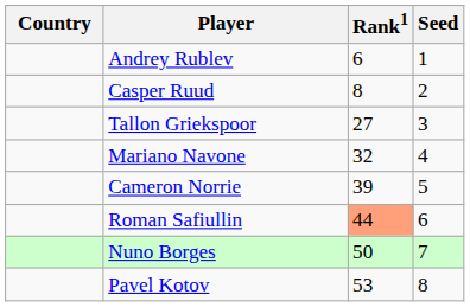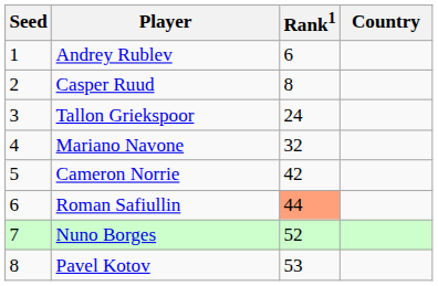 <table class="wikitable" border="1">
 <tr>
-<th width="70">Country</th>
+<th>Seed</th>
 <th width="185">Player</th>
 <th>Rank<sup>1</sup></th>
-<th>Seed</th>
+<th width="70">Country</th>
 </tr>
 <tr>
-<td></td>
+<td>1</td>
 <td><a href='#'>Andrey Rublev</a></td>
 <td>6</td>
-<td>1</td>
+<td></td>
 </tr>
 <tr>
-<td></td>
+<td>2</td>
 <td><a href='#'>Casper Ruud</a></td>
 <td>8</td>
-<td>2</td>
+<td></td>
 </tr>
 <tr>
+<td>3</td>
+<td><a href='#'>Tallon Griekspoor</a></td>
+<td>24</td>
 <td></td>
-<td><a href='#'>Tallon Griekspoor</a></td>
-<td>27</td>
-<td>3</td>
 </tr>
 <tr>
-<td></td>
+<td>4</td>
 <td><a href='#'>Mariano Navone</a></td>
 <td>32</td>
-<td>4</td>
+<td></td>
 </tr>
 <tr>
+<td>5</td>
+<td><a href='#'>Cameron Norrie</a></td>
+<td>42</td>
 <td></td>
-<td><a href='#'>Cameron Norrie</a></td>
-<td>39</td>
-<td>5</td>
 </tr>
 <tr>
-<td></td>
+<td>6</td>
 <td><a href='#'>Roman Safiullin</a></td>
 <td style="background: lightsalmon;">44</td>
-<td>6</td>
+<td></td>
 </tr>
 <tr bgcolor=#cfc>
+<td>7</td>
+<td><a href='#'>Nuno Borges</a></td>
+<td>52</td>
 <td></td>
-<td><a href='#'>Nuno Borges</a></td>
-<td>50</td>
-<td>7</td>
 </tr>
 <tr>
-<td></td>
+<td>8</td>
 <td><a href='#'>Pavel Kotov</a></td>
 <td>53</td>
-<td>8</td>
+<td></td>
 </tr>
 </table>
